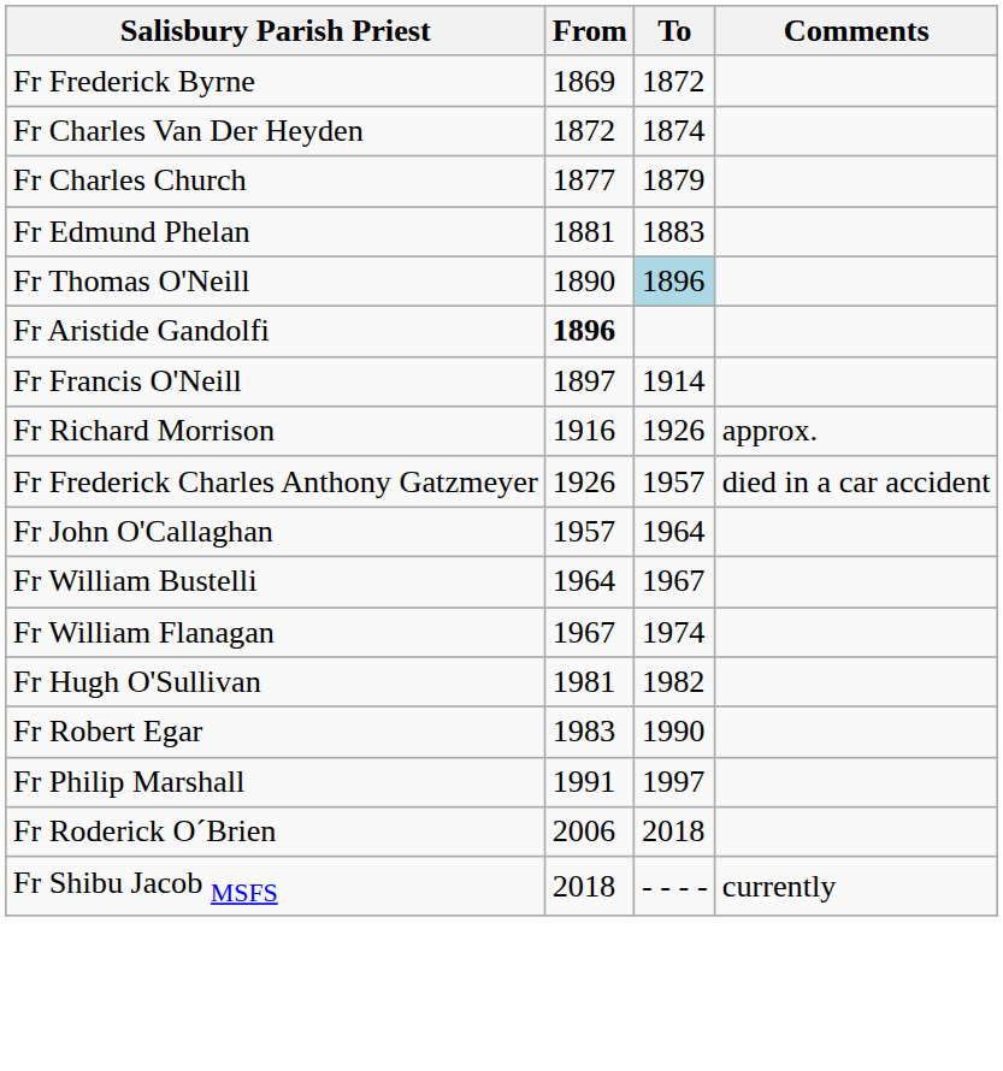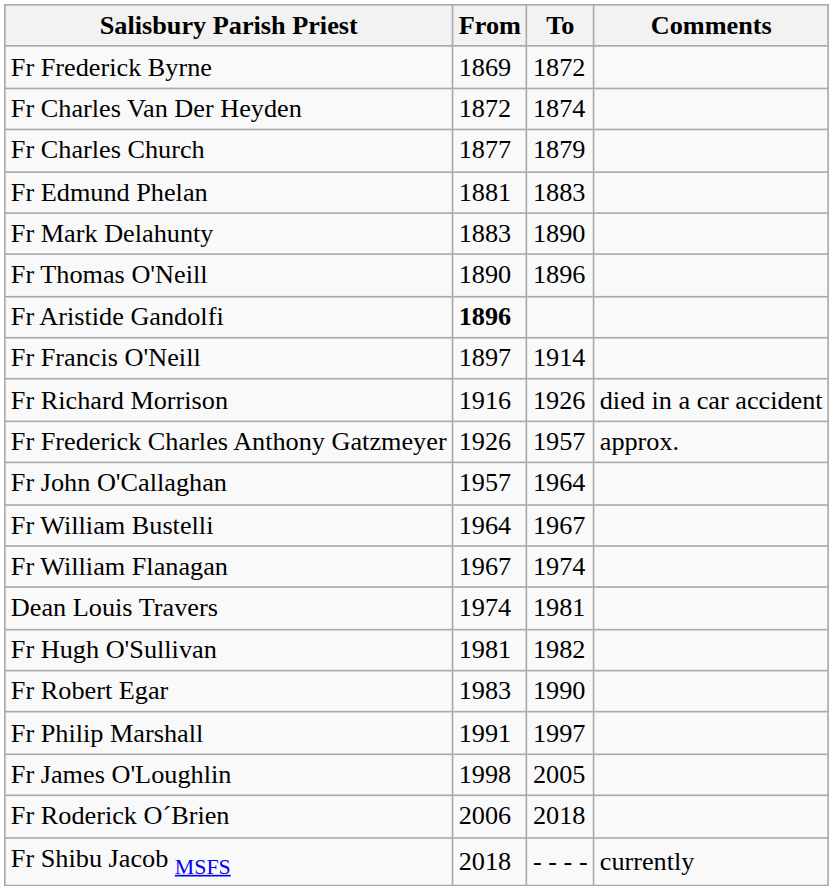 <table class="wikitable">
 <tr>
 <th>Salisbury Parish Priest</th>
 <th>From</th>
 <th>To</th>
 <th>Comments</th>
 </tr>
 <tr>
 <td>Fr Frederick Byrne</td>
 <td>1869</td>
 <td>1872</td>
 <td></td>
 </tr>
 <tr>
 <td>Fr Charles Van Der Heyden</td>
 <td>1872</td>
 <td>1874</td>
 <td></td>
 </tr>
 <tr>
 <td>Fr Charles Church</td>
 <td>1877</td>
 <td>1879</td>
 <td></td>
 </tr>
 <tr>
 <td>Fr Edmund Phelan</td>
 <td>1881</td>
 <td>1883</td>
 <td></td>
 </tr>
 <tr>
+<td>Fr Mark Delahunty</td>
+<td>1883</td>
+<td>1890</td>
+<td></td>
+</tr>
+<tr>
 <td>Fr Thomas O'Neill</td>
 <td>1890</td>
-<td style="background: lightblue;">1896</td>
+<td>1896</td>
 <td></td>
 </tr>
 <tr>
 <td>Fr Aristide Gandolfi</td>
 <td><strong>1896</strong></td>
 <td></td>
 <td></td>
 </tr>
 <tr>
 <td>Fr Francis O'Neill</td>
 <td>1897</td>
 <td>1914</td>
 <td></td>
 </tr>
 <tr>
 <td>Fr Richard Morrison</td>
 <td>1916</td>
 <td>1926</td>
-<td>approx.</td>
+<td>died in a car accident</td>
 </tr>
 <tr>
 <td>Fr Frederick Charles Anthony Gatzmeyer</td>
 <td>1926</td>
 <td>1957</td>
-<td>died in a car accident</td>
+<td>approx.</td>
 </tr>
 <tr>
 <td>Fr John O'Callaghan</td>
 <td>1957</td>
 <td>1964</td>
 <td></td>
 </tr>
 <tr>
 <td>Fr William Bustelli</td>
 <td>1964</td>
 <td>1967</td>
 <td></td>
 </tr>
 <tr>
 <td>Fr William Flanagan</td>
 <td>1967</td>
 <td>1974</td>
+<td></td>
+</tr>
+<tr>
+<td>Dean Louis Travers</td>
+<td>1974</td>
+<td>1981</td>
 <td></td>
 </tr>
 <tr>
 <td>Fr Hugh O'Sullivan</td>
 <td>1981</td>
 <td>1982</td>
 <td></td>
 </tr>
 <tr>
 <td>Fr Robert Egar</td>
 <td>1983</td>
 <td>1990</td>
 <td></td>
 </tr>
 <tr>
 <td>Fr Philip Marshall</td>
 <td>1991</td>
 <td>1997</td>
 <td></td>
 </tr>
 <tr>
+<td>Fr James O'Loughlin</td>
+<td>1998</td>
+<td>2005</td>
+<td></td>
+</tr>
+<tr>
 <td>Fr Roderick O´Brien</td>
 <td>2006</td>
 <td>2018</td>
 <td></td>
 </tr>
 <tr>
 <td>Fr Shibu Jacob <sub><a href='#'>MSFS</a></sub></td>
 <td>2018</td>
 <td>- - - -</td>
 <td>currently</td>
 </tr>
 </table>
